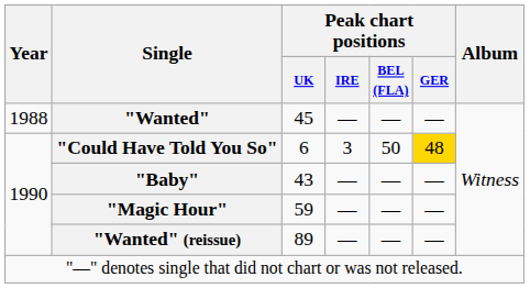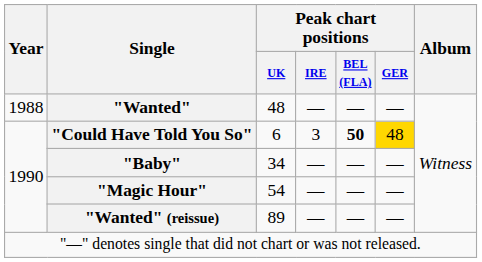 <table class="wikitable plainrowheaders" style="text-align:center;">
 <tr>
 <th rowspan="2">Year</th>
 <th rowspan="2">Single</th>
 <th colspan="4">Peak chart positions</th>
 <th rowspan="2">Album</th>
 </tr>
 <tr style="font-size:smaller">
 <th width="30"><small><a href='#'>UK</a></small><br></th>
 <th width="30"><small><a href='#'>IRE</a></small><br></th>
 <th width="30"><small><a href='#'>BEL<br>(FLA)</a></small><br></th>
 <th width="30"><small><a href='#'>GER</a></small><br></th>
 </tr>
 <tr>
 <td rowspan="1">1988</td>
 <th scope="row">"Wanted"</th>
-<td>45</td>
+<td>48</td>
 <td>—</td>
 <td>—</td>
 <td>—</td>
 <td align="left" rowspan="5"><em>Witness</em></td>
 </tr>
 <tr>
 <td rowspan="4">1990</td>
 <th scope="row">"Could Have Told You So"</th>
 <td>6</td>
 <td>3</td>
-<td>50</td>
+<td><strong>50</strong></td>
 <td style="background: gold;">48</td>
 </tr>
 <tr>
 <th scope="row">"Baby"</th>
-<td>43</td>
+<td>34</td>
 <td>—</td>
 <td>—</td>
 <td>—</td>
 </tr>
 <tr>
 <th scope="row">"Magic Hour"</th>
-<td>59</td>
+<td>54</td>
 <td>—</td>
 <td>—</td>
 <td>—</td>
 </tr>
 <tr>
 <th scope="row">"Wanted" <small>(reissue)</small></th>
 <td>89</td>
 <td>—</td>
 <td>—</td>
 <td>—</td>
 </tr>
 <tr>
 <td colspan="18" style="font-size:90%">"—" denotes single that did not chart or was not released.</td>
 </tr>
 </table>
